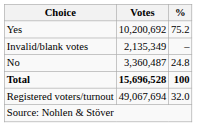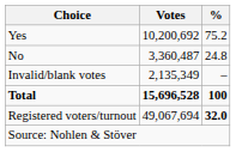 <table class=wikitable style=text-align:right>
 <tr>
 <th>Choice</th>
 <th>Votes</th>
 <th>%</th>
 </tr>
 <tr>
 <td align=left>Yes</td>
 <td>10,200,692</td>
 <td>75.2</td>
 </tr>
 <tr>
+<td align=left>No</td>
+<td>3,360,487</td>
+<td>24.8</td>
+</tr>
+<tr>
 <td align=left>Invalid/blank votes</td>
 <td>2,135,349</td>
 <td>–</td>
-</tr>
-<tr>
-<td align=left>No</td>
-<td>3,360,487</td>
-<td>24.8</td>
 </tr>
 <tr>
 <td align=left><strong>Total</strong></td>
 <td><strong>15,696,528</strong></td>
 <td><strong>100</strong></td>
 </tr>
 <tr>
 <td align=left>Registered voters/turnout</td>
 <td>49,067,694</td>
-<td>32.0</td>
+<td><strong>32.0</strong></td>
 </tr>
 <tr>
 <td align=left colspan=3>Source: Nohlen & Stöver</td>
 </tr>
 </table>
